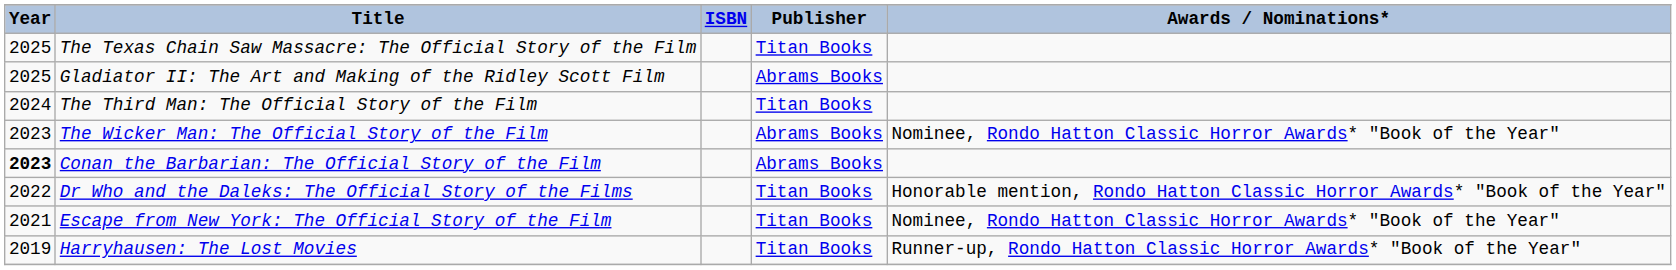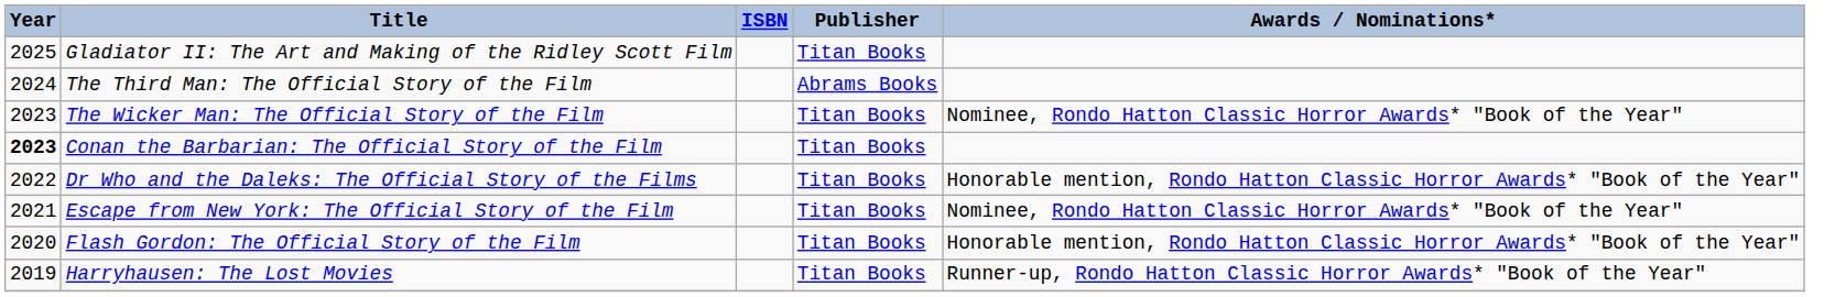 <table class="wikitable sortable">
 <tr>
 </tr>
 <tr>
 <th style="background:#B0C4DE;">Year</th>
 <th style="background:#B0C4DE;">Title</th>
 <th style="background:#B0C4DE;"><a href='#'>ISBN</a></th>
 <th style="background:#B0C4DE;">Publisher</th>
 <th style="background:#B0C4DE;">Awards / Nominations*</th>
 </tr>
 <tr>
 <td>2025</td>
-<td><em>The Texas Chain Saw Massacre: The Official Story of the Film</em></td>
+<td><em> Gladiator II: The Art and Making of the Ridley Scott Film</em></td>
 <td></td>
 <td><a href='#'>Titan Books</a></td>
-<td></td>
-</tr>
-<tr>
-<td>2025</td>
-<td><em> Gladiator II: The Art and Making of the Ridley Scott Film</em></td>
-<td></td>
-<td><a href='#'> Abrams Books</a></td>
 <td></td>
 </tr>
 <tr>
 <td>2024</td>
 <td><em>The Third Man: The Official Story of the Film</em></td>
 <td></td>
-<td><a href='#'>Titan Books</a></td>
+<td><a href='#'> Abrams Books</a></td>
 <td></td>
 </tr>
 <tr>
 <td>2023</td>
 <td><em><a href='#'>The Wicker Man: The Official Story of the Film</a></em></td>
 <td></td>
-<td><a href='#'> Abrams Books</a></td>
+<td><a href='#'>Titan Books</a></td>
 <td>Nominee, <a href='#'>Rondo Hatton Classic Horror Awards</a>* "Book of the Year" </td>
 </tr>
 <tr>
 <td><strong>2023</strong></td>
 <td><em><a href='#'>Conan the Barbarian: The Official Story of the Film</a></em></td>
 <td></td>
-<td><a href='#'> Abrams Books</a></td>
+<td><a href='#'>Titan Books</a></td>
 <td></td>
 </tr>
 <tr>
 <td>2022</td>
 <td><em><a href='#'>Dr Who and the Daleks: The Official Story of the Films</a></em></td>
 <td></td>
 <td><a href='#'>Titan Books</a></td>
 <td>Honorable mention, <a href='#'>Rondo Hatton Classic Horror Awards</a>* "Book of the Year" </td>
 </tr>
 <tr>
 <td>2021</td>
 <td><em><a href='#'>Escape from New York: The Official Story of the Film</a></em></td>
 <td></td>
 <td><a href='#'>Titan Books</a></td>
 <td>Nominee, <a href='#'>Rondo Hatton Classic Horror Awards</a>* "Book of the Year" </td>
 </tr>
 <tr>
+<td>2020</td>
+<td><em><a href='#'>Flash Gordon: The Official Story of the Film</a></em></td>
+<td></td>
+<td><a href='#'>Titan Books</a></td>
+<td>Honorable mention, <a href='#'>Rondo Hatton Classic Horror Awards</a>* "Book of the Year" </td>
+</tr>
+<tr>
 <td>2019</td>
 <td><em><a href='#'>Harryhausen: The Lost Movies</a></em></td>
 <td></td>
 <td><a href='#'>Titan Books</a></td>
 <td>Runner-up, <a href='#'>Rondo Hatton Classic Horror Awards</a>* "Book of the Year" </td>
 </tr>
 <tr>
 </tr>
 </table>
